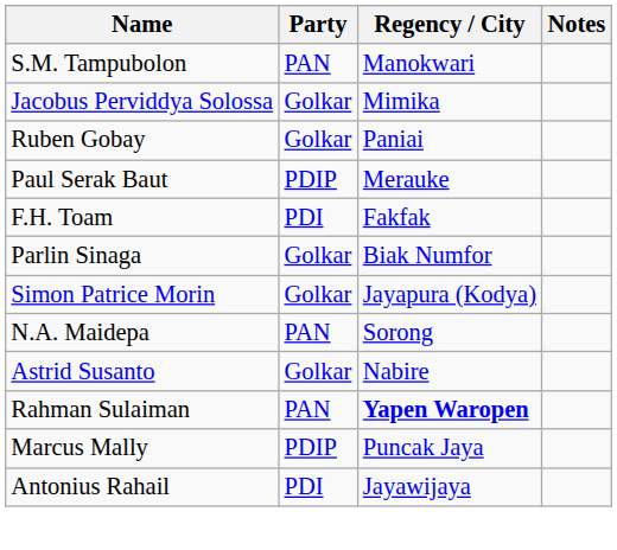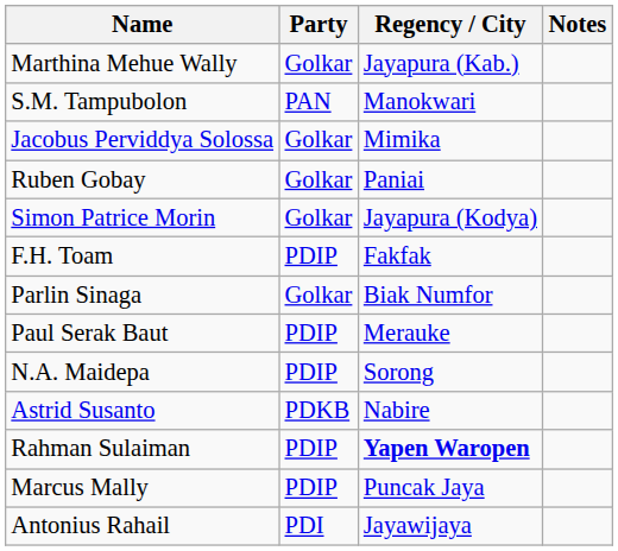 <table class="wikitable sortable" style="font-size: 100%;">
 <tr bgcolor="#cccccc">
 <th>Name</th>
 <th>Party</th>
 <th>Regency / City</th>
 <th>Notes</th>
+</tr>
+<tr>
+<td>Marthina Mehue Wally</td>
+<td><a href='#'>Golkar</a></td>
+<td><a href='#'>Jayapura (Kab.)</a></td>
+<td></td>
 </tr>
 <tr>
 <td>S.M. Tampubolon</td>
 <td><a href='#'>PAN</a></td>
 <td><a href='#'>Manokwari</a></td>
 <td></td>
 </tr>
 <tr>
 <td><a href='#'>Jacobus Perviddya Solossa</a></td>
 <td><a href='#'>Golkar</a></td>
 <td><a href='#'>Mimika</a></td>
 <td></td>
 </tr>
 <tr>
 <td>Ruben Gobay</td>
 <td><a href='#'>Golkar</a></td>
 <td><a href='#'>Paniai</a></td>
 <td></td>
 </tr>
 <tr>
-<td>Paul Serak Baut</td>
-<td><a href='#'>PDIP</a></td>
-<td><a href='#'>Merauke</a></td>
+<td><a href='#'>Simon Patrice Morin</a></td>
+<td><a href='#'>Golkar</a></td>
+<td><a href='#'>Jayapura (Kodya)</a></td>
 <td></td>
 </tr>
 <tr>
 <td>F.H. Toam</td>
-<td><a href='#'>PDI</a></td>
+<td><a href='#'>PDIP</a></td>
 <td><a href='#'>Fakfak</a></td>
 <td></td>
 </tr>
 <tr>
 <td>Parlin Sinaga</td>
 <td><a href='#'>Golkar</a></td>
 <td><a href='#'>Biak Numfor</a></td>
 <td></td>
 </tr>
 <tr>
-<td><a href='#'>Simon Patrice Morin</a></td>
-<td><a href='#'>Golkar</a></td>
-<td><a href='#'>Jayapura (Kodya)</a></td>
+<td>Paul Serak Baut</td>
+<td><a href='#'>PDIP</a></td>
+<td><a href='#'>Merauke</a></td>
 <td></td>
 </tr>
 <tr>
 <td>N.A. Maidepa</td>
-<td><a href='#'>PAN</a></td>
+<td><a href='#'>PDIP</a></td>
 <td><a href='#'>Sorong</a></td>
 <td></td>
 </tr>
 <tr>
 <td><a href='#'>Astrid Susanto</a></td>
-<td><a href='#'>Golkar</a></td>
+<td><a href='#'>PDKB</a></td>
 <td><a href='#'>Nabire</a></td>
 <td></td>
 </tr>
 <tr>
 <td>Rahman Sulaiman</td>
-<td><a href='#'>PAN</a></td>
+<td><a href='#'>PDIP</a></td>
 <td><strong><a href='#'>Yapen Waropen</a></strong></td>
 <td></td>
 </tr>
 <tr>
 <td>Marcus Mally</td>
 <td><a href='#'>PDIP</a></td>
 <td><a href='#'>Puncak Jaya</a></td>
 <td></td>
 </tr>
 <tr>
 <td>Antonius Rahail</td>
 <td><a href='#'>PDI</a></td>
 <td><a href='#'>Jayawijaya</a></td>
 <td></td>
 </tr>
 </table>
